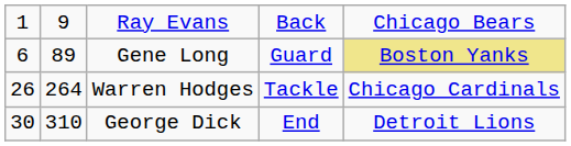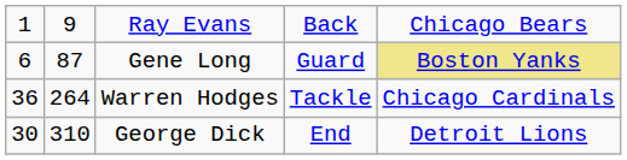 <table class="wikitable" style="text-align:center">
 <tr>
 <td>1</td>
 <td>9</td>
 <td><a href='#'>Ray Evans</a></td>
 <td><a href='#'>Back</a></td>
 <td><a href='#'>Chicago Bears</a></td>
 </tr>
 <tr>
 <td>6</td>
-<td>89</td>
+<td>87</td>
 <td>Gene Long</td>
 <td><a href='#'>Guard</a></td>
 <td style="background: khaki;"><a href='#'>Boston Yanks</a></td>
 </tr>
 <tr>
-<td>26</td>
+<td>36</td>
 <td>264</td>
 <td>Warren Hodges</td>
 <td><a href='#'>Tackle</a></td>
 <td><a href='#'>Chicago Cardinals</a></td>
 </tr>
 <tr>
 <td>30</td>
 <td>310</td>
 <td>George Dick</td>
 <td><a href='#'>End</a></td>
 <td><a href='#'>Detroit Lions</a></td>
 </tr>
 </table>
